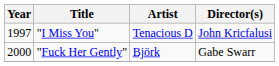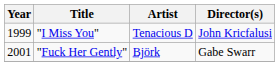 <table class="wikitable" border="1">
 <tr>
 <th>Year</th>
 <th>Title</th>
 <th>Artist</th>
 <th>Director(s)</th>
 </tr>
 <tr>
-<td>1997</td>
+<td>1999</td>
 <td>"<a href='#'>I Miss You</a>"</td>
 <td><a href='#'>Tenacious D</a></td>
 <td><a href='#'>John Kricfalusi</a></td>
 </tr>
 <tr>
-<td>2000</td>
+<td>2001</td>
 <td>"<a href='#'>Fuck Her Gently</a>"</td>
 <td><a href='#'>Björk</a></td>
 <td>Gabe Swarr</td>
 </tr>
 <tr>
 </tr>
 </table>
